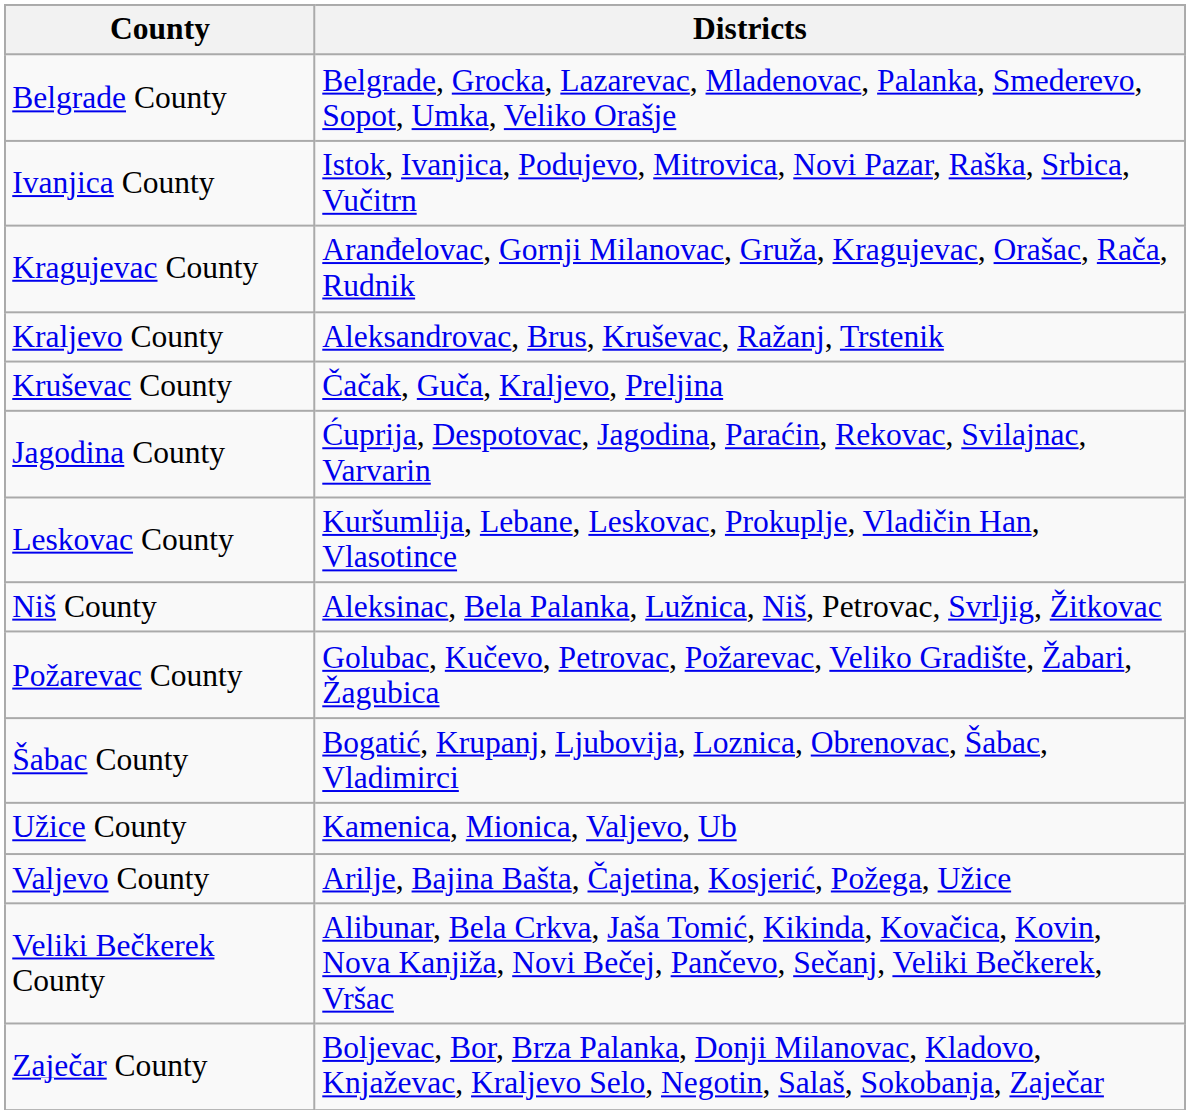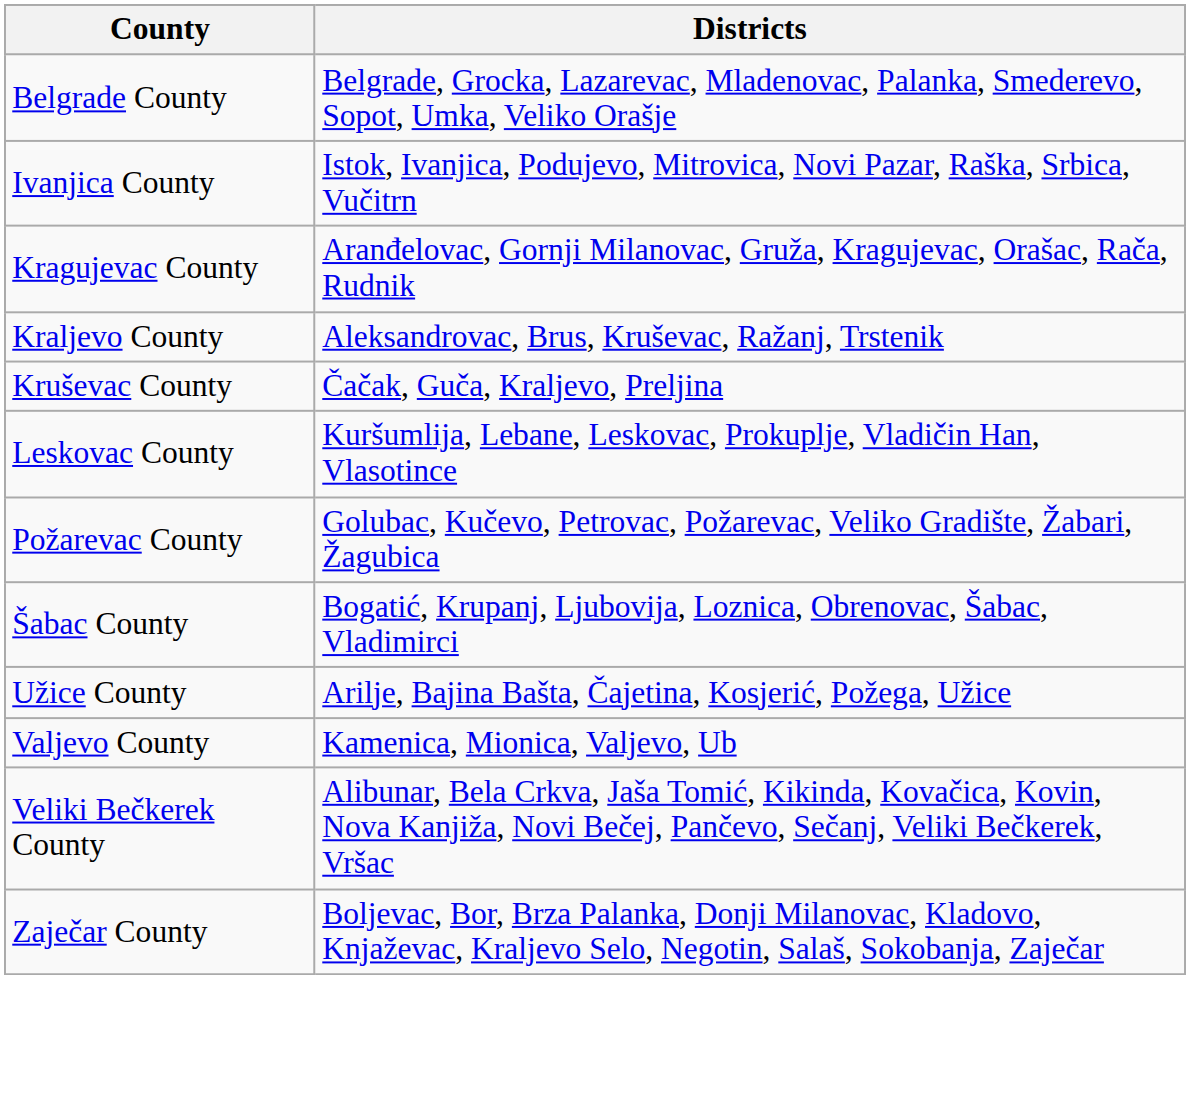 <table class="wikitable" style="text-align:left;" width="600px">
 <tr>
 <th scope="col" width="150">County</th>
 <th>Districts</th>
 </tr>
 <tr>
 <td><a href='#'>Belgrade</a> County</td>
 <td><a href='#'>Belgrade</a>, <a href='#'>Grocka</a>, <a href='#'>Lazarevac</a>, <a href='#'>Mladenovac</a>, <a href='#'>Palanka</a>, <a href='#'>Smederevo</a>, <a href='#'>Sopot</a>, <a href='#'>Umka</a>, <a href='#'>Veliko Orašje</a></td>
 </tr>
 <tr>
 <td><a href='#'>Ivanjica</a> County</td>
 <td><a href='#'>Istok</a>, <a href='#'>Ivanjica</a>, <a href='#'>Podujevo</a>, <a href='#'>Mitrovica</a>, <a href='#'>Novi Pazar</a>, <a href='#'>Raška</a>, <a href='#'>Srbica</a>, <a href='#'>Vučitrn</a></td>
 </tr>
 <tr>
 <td><a href='#'>Kragujevac</a> County</td>
 <td><a href='#'>Aranđelovac</a>, <a href='#'>Gornji Milanovac</a>, <a href='#'>Gruža</a>, <a href='#'>Kragujevac</a>, <a href='#'>Orašac</a>, <a href='#'>Rača</a>, <a href='#'>Rudnik</a></td>
 </tr>
 <tr>
 <td><a href='#'>Kraljevo</a> County</td>
 <td><a href='#'>Aleksandrovac</a>, <a href='#'>Brus</a>, <a href='#'>Kruševac</a>, <a href='#'>Ražanj</a>, <a href='#'>Trstenik</a></td>
 </tr>
 <tr>
 <td><a href='#'>Kruševac</a> County</td>
 <td><a href='#'>Čačak</a>, <a href='#'>Guča</a>, <a href='#'>Kraljevo</a>, <a href='#'>Preljina</a></td>
 </tr>
 <tr>
-<td><a href='#'>Jagodina</a> County</td>
-<td><a href='#'>Ćuprija</a>, <a href='#'>Despotovac</a>, <a href='#'>Jagodina</a>, <a href='#'>Paraćin</a>, <a href='#'>Rekovac</a>, <a href='#'>Svilajnac</a>, <a href='#'>Varvarin</a></td>
-</tr>
-<tr>
 <td><a href='#'>Leskovac</a> County</td>
 <td><a href='#'>Kuršumlija</a>, <a href='#'>Lebane</a>, <a href='#'>Leskovac</a>, <a href='#'>Prokuplje</a>, <a href='#'>Vladičin Han</a>, <a href='#'>Vlasotince</a></td>
-</tr>
-<tr>
-<td><a href='#'>Niš</a> County</td>
-<td><a href='#'>Aleksinac</a>, <a href='#'>Bela Palanka</a>, <a href='#'>Lužnica</a>, <a href='#'>Niš</a>, Petrovac, <a href='#'>Svrljig</a>, <a href='#'>Žitkovac</a></td>
 </tr>
 <tr>
 <td><a href='#'>Požarevac</a> County</td>
 <td><a href='#'>Golubac</a>, <a href='#'>Kučevo</a>, <a href='#'>Petrovac</a>, <a href='#'>Požarevac</a>, <a href='#'>Veliko Gradište</a>, <a href='#'>Žabari</a>, <a href='#'>Žagubica</a></td>
 </tr>
 <tr>
 <td><a href='#'>Šabac</a> County</td>
 <td><a href='#'>Bogatić</a>, <a href='#'>Krupanj</a>, <a href='#'>Ljubovija</a>, <a href='#'>Loznica</a>, <a href='#'>Obrenovac</a>, <a href='#'>Šabac</a>, <a href='#'>Vladimirci</a></td>
 </tr>
 <tr>
 <td><a href='#'>Užice</a> County</td>
-<td><a href='#'>Kamenica</a>, <a href='#'>Mionica</a>, <a href='#'>Valjevo</a>, <a href='#'>Ub</a></td>
+<td><a href='#'>Arilje</a>, <a href='#'>Bajina Bašta</a>, <a href='#'>Čajetina</a>, <a href='#'>Kosjerić</a>, <a href='#'>Požega</a>, <a href='#'>Užice</a></td>
 </tr>
 <tr>
 <td><a href='#'>Valjevo</a> County</td>
-<td><a href='#'>Arilje</a>, <a href='#'>Bajina Bašta</a>, <a href='#'>Čajetina</a>, <a href='#'>Kosjerić</a>, <a href='#'>Požega</a>, <a href='#'>Užice</a></td>
+<td><a href='#'>Kamenica</a>, <a href='#'>Mionica</a>, <a href='#'>Valjevo</a>, <a href='#'>Ub</a></td>
 </tr>
 <tr>
 <td><a href='#'>Veliki Bečkerek</a> County</td>
 <td><a href='#'>Alibunar</a>, <a href='#'>Bela Crkva</a>, <a href='#'>Jaša Tomić</a>, <a href='#'>Kikinda</a>, <a href='#'>Kovačica</a>, <a href='#'>Kovin</a>, <a href='#'>Nova Kanjiža</a>, <a href='#'>Novi Bečej</a>, <a href='#'>Pančevo</a>, <a href='#'>Sečanj</a>, <a href='#'>Veliki Bečkerek</a>, <a href='#'>Vršac</a></td>
 </tr>
 <tr>
 <td><a href='#'>Zaječar</a> County</td>
 <td><a href='#'>Boljevac</a>, <a href='#'>Bor</a>, <a href='#'>Brza Palanka</a>, <a href='#'>Donji Milanovac</a>, <a href='#'>Kladovo</a>, <a href='#'>Knjaževac</a>, <a href='#'>Kraljevo Selo</a>, <a href='#'>Negotin</a>, <a href='#'>Salaš</a>, <a href='#'>Sokobanja</a>, <a href='#'>Zaječar</a></td>
 </tr>
 </table>
